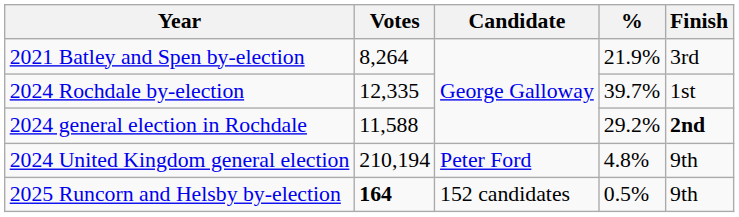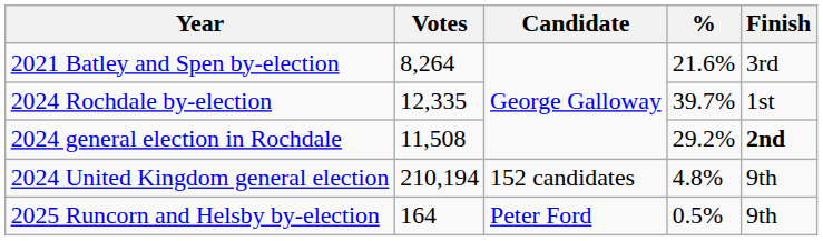 <table class="wikitable">
 <tr>
 <th>Year</th>
 <th>Votes</th>
 <th>Candidate</th>
 <th>%</th>
 <th>Finish</th>
 </tr>
 <tr>
 <td><a href='#'>2021 Batley and Spen by-election</a></td>
 <td>8,264</td>
 <td rowspan=3><a href='#'>George Galloway</a></td>
-<td>21.9%</td>
+<td>21.6%</td>
 <td>3rd</td>
 </tr>
 <tr>
 <td><a href='#'>2024 Rochdale by-election</a></td>
 <td>12,335</td>
 <td>39.7%</td>
 <td>1st</td>
 </tr>
 <tr>
 <td><a href='#'>2024 general election in Rochdale</a></td>
-<td>11,588</td>
+<td>11,508</td>
 <td>29.2%</td>
 <td><strong>2nd</strong></td>
 </tr>
 <tr>
 <td><a href='#'>2024 United Kingdom general election</a></td>
 <td>210,194</td>
-<td><a href='#'>Peter Ford</a></td>
+<td>152 candidates</td>
 <td>4.8%</td>
 <td>9th</td>
 </tr>
 <tr>
 <td><a href='#'>2025 Runcorn and Helsby by-election</a></td>
-<td><strong>164</strong></td>
-<td>152 candidates</td>
+<td>164</td>
+<td><a href='#'>Peter Ford</a></td>
 <td>0.5%</td>
 <td>9th</td>
 </tr>
 </table>
